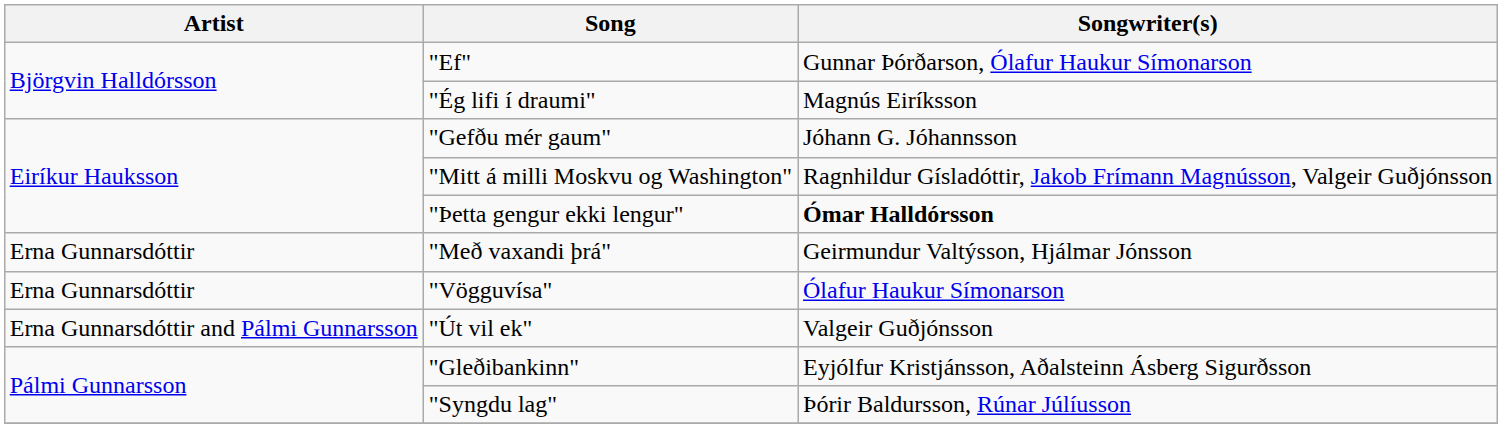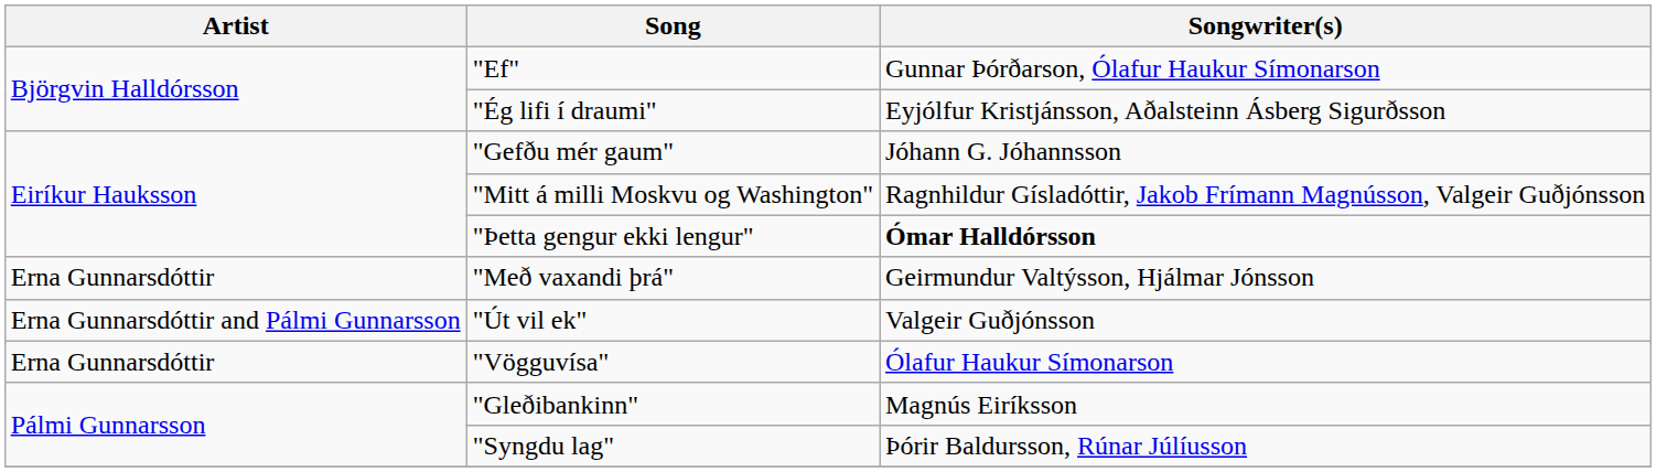 <table class="wikitable" style="margin: 1em auto 1em auto;">
 <tr>
 <th>Artist</th>
 <th>Song</th>
 <th>Songwriter(s)</th>
 </tr>
 <tr>
 <td rowspan="2"><a href='#'>Björgvin Halldórsson</a></td>
 <td>"Ef"</td>
 <td>Gunnar Þórðarson, <a href='#'>Ólafur Haukur Símonarson</a></td>
 </tr>
 <tr>
 <td>"Ég lifi í draumi"</td>
-<td>Magnús Eiríksson</td>
+<td align="left">Eyjólfur Kristjánsson, Aðalsteinn Ásberg Sigurðsson</td>
 </tr>
 <tr>
 <td align="left" rowspan="3"><a href='#'>Eiríkur Hauksson</a></td>
 <td>"Gefðu mér gaum"</td>
 <td>Jóhann G. Jóhannsson</td>
 </tr>
 <tr>
 <td>"Mitt á milli Moskvu og Washington"</td>
 <td>Ragnhildur Gísladóttir, <a href='#'>Jakob Frímann Magnússon</a>, Valgeir Guðjónsson</td>
 </tr>
 <tr>
 <td>"Þetta gengur ekki lengur"</td>
 <td><strong>Ómar Halldórsson</strong></td>
 </tr>
 <tr>
 <td>Erna Gunnarsdóttir</td>
 <td>"Með vaxandi þrá"</td>
 <td>Geirmundur Valtýsson, Hjálmar Jónsson</td>
 </tr>
 <tr>
+<td>Erna Gunnarsdóttir and <a href='#'>Pálmi Gunnarsson</a></td>
+<td>"Út vil ek"</td>
+<td>Valgeir Guðjónsson</td>
+</tr>
+<tr>
 <td>Erna Gunnarsdóttir</td>
 <td>"Vögguvísa"</td>
 <td><a href='#'>Ólafur Haukur Símonarson</a></td>
 </tr>
 <tr>
-<td>Erna Gunnarsdóttir and <a href='#'>Pálmi Gunnarsson</a></td>
-<td>"Út vil ek"</td>
-<td>Valgeir Guðjónsson</td>
-</tr>
-<tr>
 <td rowspan="2"><a href='#'>Pálmi Gunnarsson</a></td>
 <td>"Gleðibankinn"</td>
-<td align="left">Eyjólfur Kristjánsson, Aðalsteinn Ásberg Sigurðsson</td>
+<td>Magnús Eiríksson</td>
 </tr>
 <tr>
 <td>"Syngdu lag"</td>
 <td>Þórir Baldursson, <a href='#'>Rúnar Júlíusson</a></td>
 </tr>
 <tr>
 </tr>
 </table>
